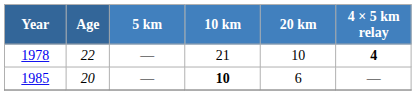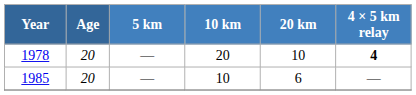 <table class="wikitable" style="font-size:95%; text-align:center; border:grey solid 1px; border-collapse:collapse; background:#ffffff;">
 <tr>
 <th style="background-color:#369; color:white; width:60px;"> Year </th>
 <th style="background-color:#369; color:white; width:40px;"> Age </th>
 <th style="background-color:#4180be; color:white; width:75px;"> 5 km </th>
 <th style="background-color:#4180be; color:white; width:75px;"> 10 km </th>
 <th style="background-color:#4180be; color:white; width:75px;"> 20 km </th>
 <th style="background-color:#4180be; color:white; width:75px;"> 4 × 5 km <br> relay </th>
 </tr>
 <tr>
 <td><a href='#'>1978</a></td>
-<td><em>22</em></td>
+<td><em>20</em></td>
 <td>—</td>
-<td>21</td>
+<td>20</td>
 <td>10</td>
 <td><strong>4</strong></td>
 </tr>
 <tr>
 <td><a href='#'>1985</a></td>
 <td><em>20</em></td>
 <td>—</td>
-<td><strong>10</strong></td>
+<td>10</td>
 <td>6</td>
 <td>—</td>
 </tr>
 <tr>
 </tr>
 </table>
